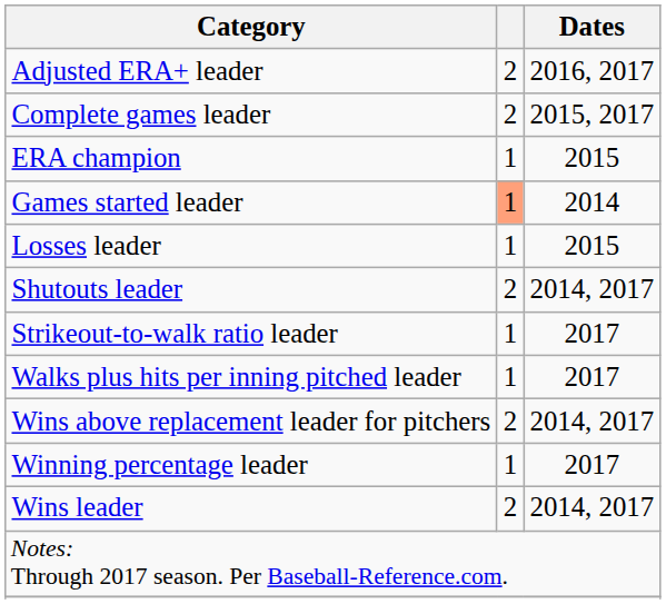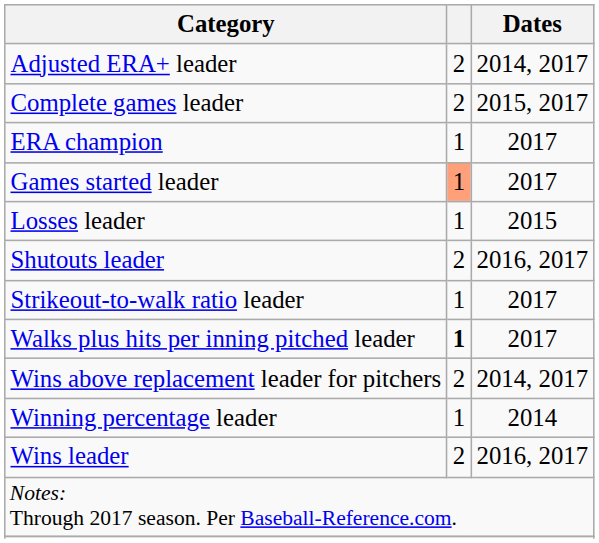 <table class="wikitable" margin: 5px; text-align: center;>
 <tr>
 <th>Category</th>
 <th></th>
 <th>Dates</th>
 </tr>
 <tr>
 <td><a href='#'>Adjusted ERA+</a> leader</td>
 <td align="center">2</td>
-<td align="center">2016, 2017</td>
+<td align="center">2014, 2017</td>
 </tr>
 <tr>
 <td><a href='#'>Complete games</a> leader</td>
 <td align="center">2</td>
 <td align="center">2015, 2017</td>
 </tr>
 <tr>
 <td><a href='#'>ERA champion</a></td>
 <td align="center">1</td>
-<td align="center">2015</td>
+<td align="center">2017</td>
 </tr>
 <tr>
 <td><a href='#'>Games started</a> leader</td>
 <td align="center" style="background: lightsalmon;">1</td>
-<td align="center">2014</td>
+<td align="center">2017</td>
 </tr>
 <tr>
 <td><a href='#'>Losses</a> leader</td>
 <td align="center">1</td>
 <td align="center">2015</td>
 </tr>
 <tr>
 <td><a href='#'>Shutouts leader</a></td>
 <td align="center">2</td>
-<td align="center">2014, 2017</td>
+<td align="center">2016, 2017</td>
 </tr>
 <tr>
 <td><a href='#'>Strikeout-to-walk ratio</a> leader</td>
 <td align="center">1</td>
 <td align="center">2017</td>
 </tr>
 <tr>
 <td><a href='#'>Walks plus hits per inning pitched</a> leader</td>
-<td align="center">1</td>
+<td align="center"><strong>1</strong></td>
 <td align="center">2017</td>
 </tr>
 <tr>
 <td><a href='#'>Wins above replacement</a> leader for pitchers</td>
 <td align="center">2</td>
 <td align="center">2014, 2017</td>
 </tr>
 <tr>
 <td><a href='#'>Winning percentage</a> leader</td>
 <td align="center">1</td>
-<td align="center">2017</td>
+<td align="center">2014</td>
 </tr>
 <tr>
 <td><a href='#'>Wins leader</a></td>
 <td align="center">2</td>
-<td align="center">2014, 2017</td>
+<td align="center">2016, 2017</td>
 </tr>
 <tr>
 <td colspan="3" style="font-size:87%"><em>Notes:</em><br> Through 2017 season.  Per <a href='#'>Baseball-Reference.com</a>.<br></td>
 </tr>
 <tr>
 </tr>
 <tr>
 </tr>
 </table>
